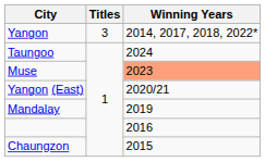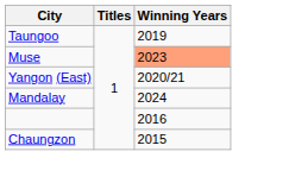 <table class="wikitable" style="font-size: 85%;">
 <tr>
 <th>City</th>
 <th>Titles</th>
 <th>Winning Years</th>
 </tr>
 <tr>
-<td> <a href='#'>Yangon</a></td>
-<td style="text-align:center;">3</td>
-<td>2014, 2017, 2018, 2022*</td>
-</tr>
-<tr>
 <td> <a href='#'>Taungoo</a></td>
 <td rowspan="6" style="text-align:center;">1</td>
-<td>2024</td>
+<td>2019</td>
 </tr>
 <tr>
 <td> <a href='#'>Muse</a></td>
 <td style="background: lightsalmon;">2023</td>
 </tr>
 <tr>
 <td> <a href='#'>Yangon</a> <a href='#'>(East)</a></td>
 <td>2020/21</td>
 </tr>
 <tr>
 <td> <a href='#'>Mandalay</a></td>
-<td>2019</td>
+<td>2024</td>
 </tr>
 <tr>
 <td></td>
 <td>2016</td>
 </tr>
 <tr>
 <td> <a href='#'>Chaungzon</a></td>
 <td>2015</td>
 </tr>
 </table>
